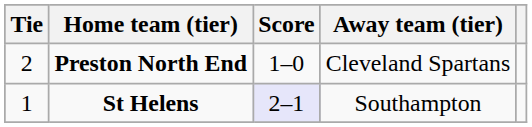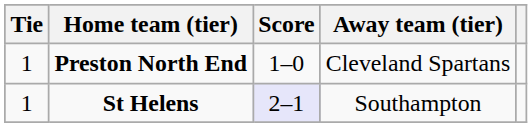 <table class="wikitable" style="text-align:center; font-size:85%">
 <tr>
 <th>Tie</th>
 <th>Home team (tier)</th>
 <th>Score</th>
 <th>Away team (tier)</th>
 <th></th>
 </tr>
 <tr>
-<td align="center">2</td>
+<td align="center">1</td>
 <td><strong>Preston North End</strong></td>
 <td align="center">1–0</td>
 <td>Cleveland Spartans</td>
 <td></td>
 </tr>
 <tr>
 <td align="center">1</td>
 <td><strong>St Helens</strong></td>
 <td align="center" style="background: lavender;">2–1</td>
 <td>Southampton</td>
 <td></td>
 </tr>
 </table>
